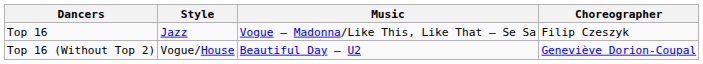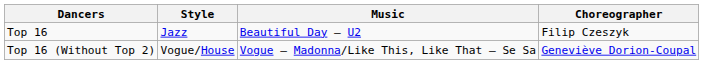 <table class="wikitable">
 <tr>
 <th>Dancers</th>
 <th>Style</th>
 <th>Music</th>
 <th>Choreographer</th>
 </tr>
 <tr>
 <td>Top 16</td>
 <td><a href='#'>Jazz</a></td>
-<td><a href='#'>Vogue</a> — <a href='#'>Madonna</a>/Like This, Like That – Se Sa</td>
+<td><a href='#'>Beautiful Day</a> – <a href='#'>U2</a></td>
 <td>Filip Czeszyk</td>
 </tr>
 <tr>
 <td>Top 16 (Without Top 2)</td>
 <td>Vogue/<a href='#'>House</a></td>
-<td><a href='#'>Beautiful Day</a> – <a href='#'>U2</a></td>
+<td><a href='#'>Vogue</a> — <a href='#'>Madonna</a>/Like This, Like That – Se Sa</td>
 <td><a href='#'>Geneviève Dorion-Coupal</a></td>
 </tr>
 </table>
